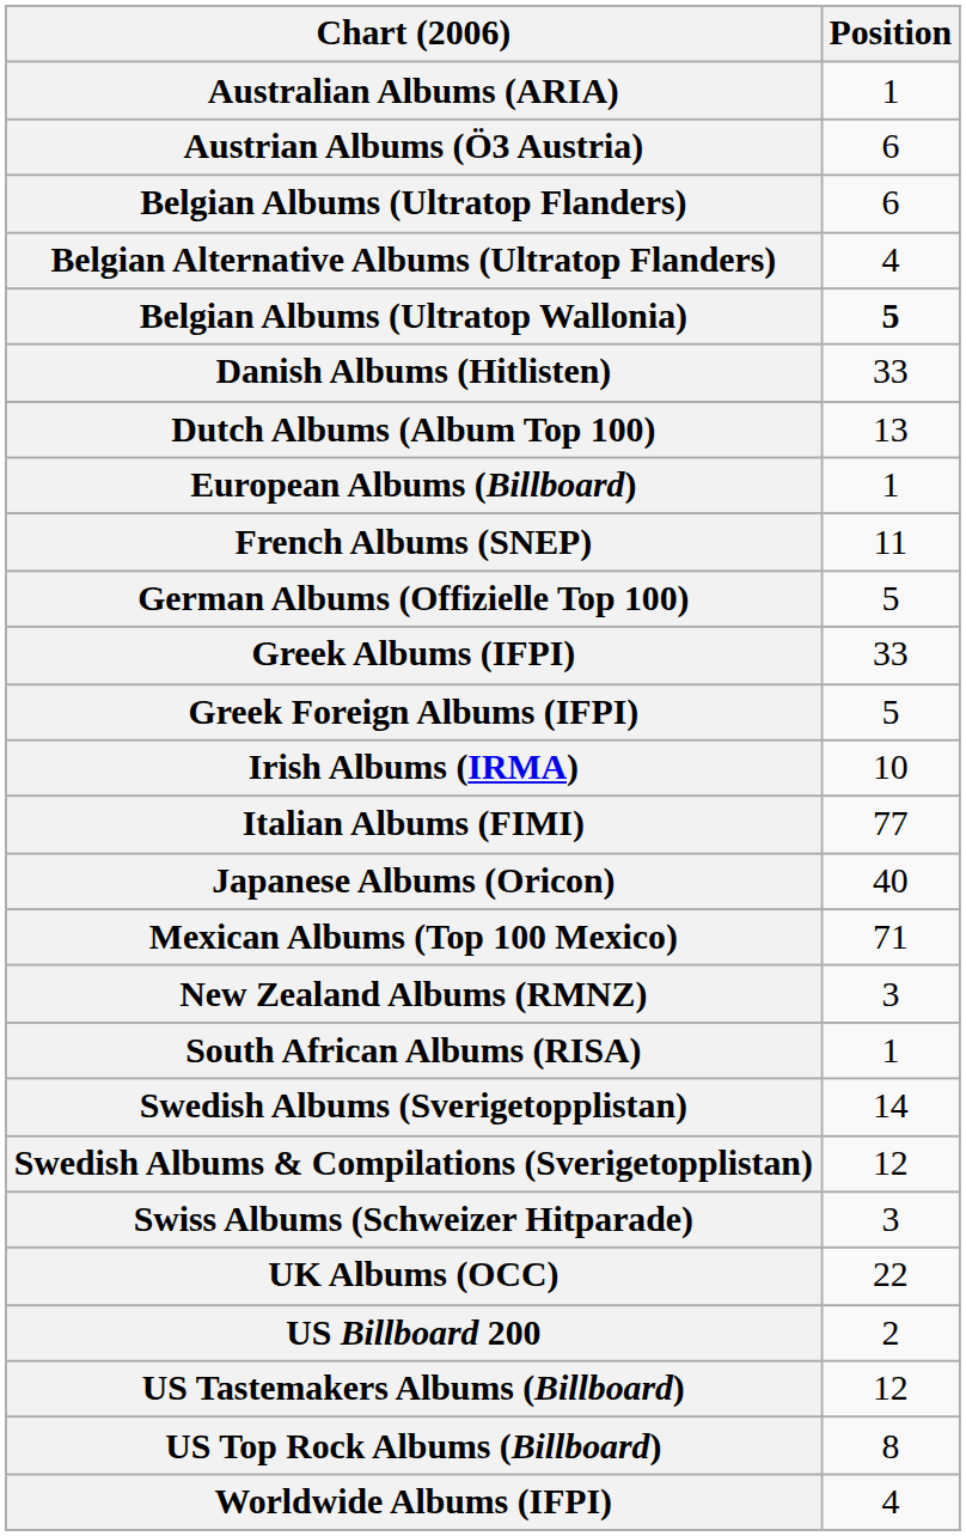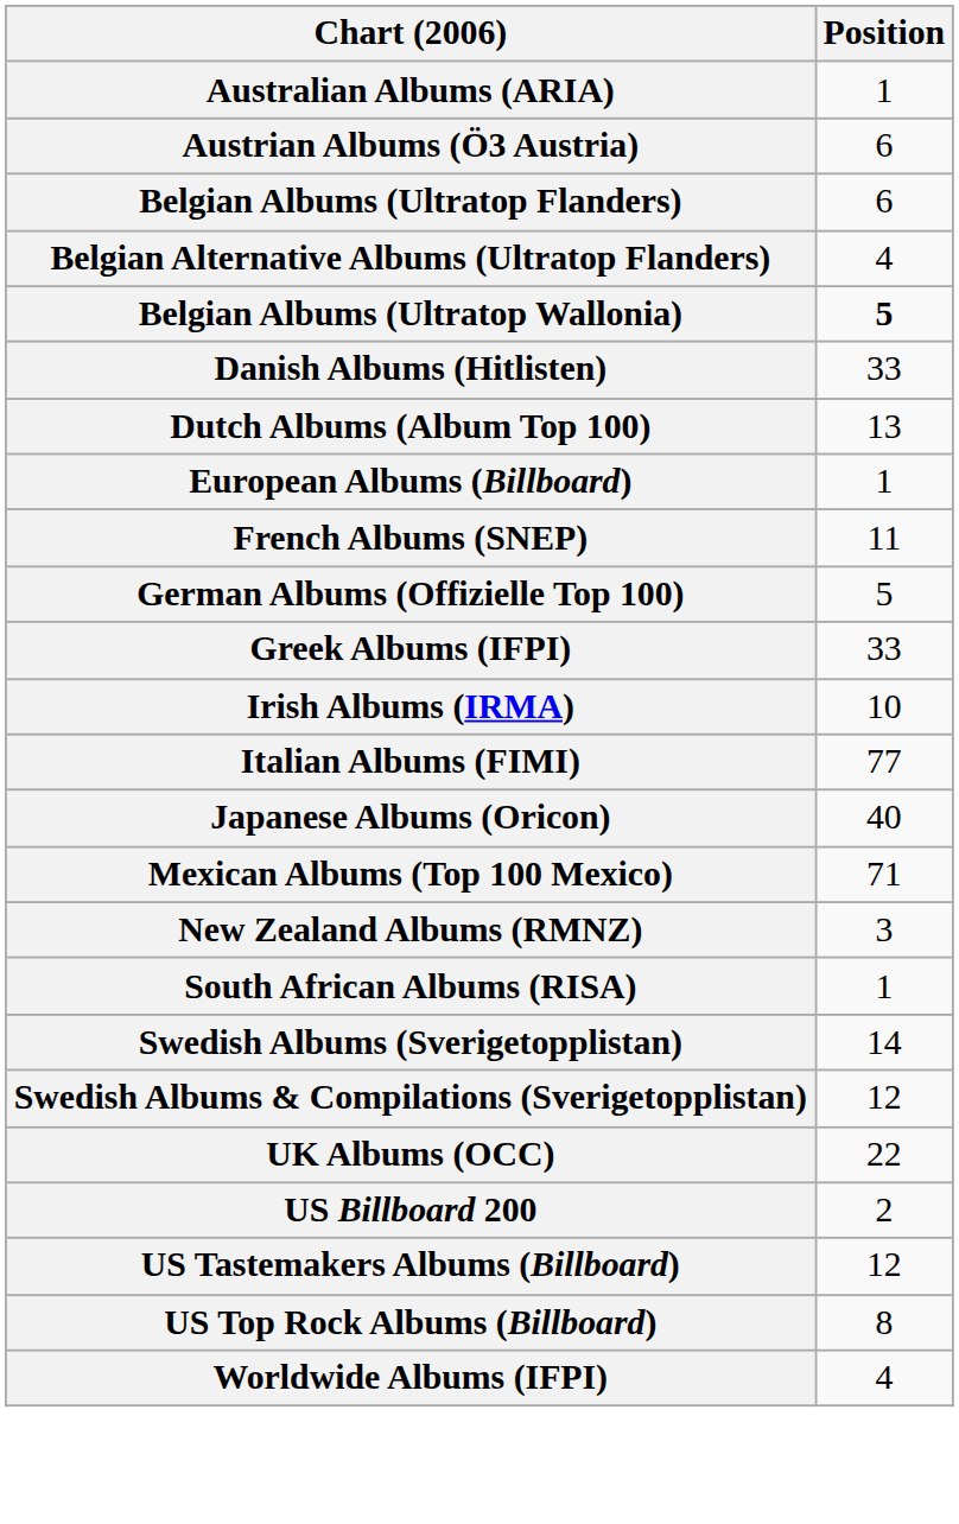 <table class="wikitable plainrowheaders sortable">
 <tr>
 <th>Chart (2006)</th>
 <th>Position</th>
 </tr>
 <tr>
 <th scope="row">Australian Albums (ARIA)</th>
 <td style="text-align:center;">1</td>
 </tr>
 <tr>
 <th scope="row">Austrian Albums (Ö3 Austria)</th>
 <td style="text-align:center;">6</td>
 </tr>
 <tr>
 <th scope="row">Belgian Albums (Ultratop Flanders)</th>
 <td style="text-align:center;">6</td>
 </tr>
 <tr>
 <th scope="row">Belgian Alternative Albums (Ultratop Flanders)</th>
 <td style="text-align:center;">4</td>
 </tr>
 <tr>
 <th scope="row">Belgian Albums (Ultratop Wallonia)</th>
 <td style="text-align:center;"><strong>5</strong></td>
 </tr>
 <tr>
 <th scope="row">Danish Albums (Hitlisten)</th>
 <td style="text-align:center;">33</td>
 </tr>
 <tr>
 <th scope="row">Dutch Albums (Album Top 100)</th>
 <td style="text-align:center;">13</td>
 </tr>
 <tr>
 <th scope="row">European Albums (<em>Billboard</em>)</th>
 <td style="text-align:center;">1</td>
 </tr>
 <tr>
 <th scope="row">French Albums (SNEP)</th>
 <td style="text-align:center;">11</td>
 </tr>
 <tr>
 <th scope="row">German Albums (Offizielle Top 100)</th>
 <td style="text-align:center;">5</td>
 </tr>
 <tr>
 <th scope="row">Greek Albums (IFPI)</th>
 <td style="text-align:center;">33</td>
 </tr>
 <tr>
-<th scope="row">Greek Foreign Albums (IFPI)</th>
-<td style="text-align:center;">5</td>
-</tr>
-<tr>
 <th scope="row">Irish Albums (<a href='#'>IRMA</a>)</th>
 <td style="text-align:center;">10</td>
 </tr>
 <tr>
 <th scope="row">Italian Albums (FIMI)</th>
 <td style="text-align:center;">77</td>
 </tr>
 <tr>
 <th scope="row">Japanese Albums (Oricon)</th>
 <td style="text-align:center;">40</td>
 </tr>
 <tr>
 <th scope="row">Mexican Albums (Top 100 Mexico)</th>
 <td style="text-align:center;">71</td>
 </tr>
 <tr>
 <th scope="row">New Zealand Albums (RMNZ)</th>
 <td style="text-align:center;">3</td>
 </tr>
 <tr>
 <th scope="row">South African Albums (RISA)</th>
 <td style="text-align:center;">1</td>
 </tr>
 <tr>
 <th scope="row">Swedish Albums (Sverigetopplistan)</th>
 <td style="text-align:center;">14</td>
 </tr>
 <tr>
 <th scope="row">Swedish Albums & Compilations (Sverigetopplistan)</th>
 <td style="text-align:center;">12</td>
 </tr>
 <tr>
-<th scope="row">Swiss Albums (Schweizer Hitparade)</th>
-<td style="text-align:center;">3</td>
-</tr>
-<tr>
 <th scope="row">UK Albums (OCC)</th>
 <td style="text-align:center;">22</td>
 </tr>
 <tr>
 <th scope="row">US <em>Billboard</em> 200</th>
 <td style="text-align:center;">2</td>
 </tr>
 <tr>
 <th scope="row">US Tastemakers Albums (<em>Billboard</em>)</th>
 <td style="text-align:center;">12</td>
 </tr>
 <tr>
 <th scope="row">US Top Rock Albums (<em>Billboard</em>)</th>
 <td style="text-align:center;">8</td>
 </tr>
 <tr>
 <th scope="row">Worldwide Albums (IFPI)</th>
 <td style="text-align:center;">4</td>
 </tr>
 </table>
